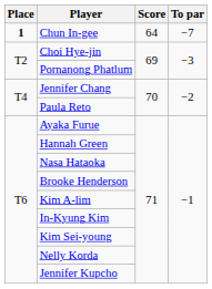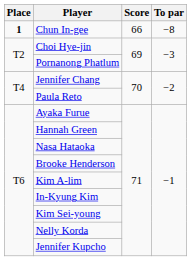 <table class="wikitable">
 <tr>
 <th>Place</th>
 <th>Player</th>
 <th>Score</th>
 <th>To par</th>
 </tr>
 <tr>
 <td align=center><strong>1</strong></td>
 <td> <a href='#'>Chun In-gee</a></td>
-<td align=center>64</td>
-<td align=center>−7</td>
+<td align=center>66</td>
+<td align=center>−8</td>
 </tr>
 <tr>
 <td align=center rowspan=2>T2</td>
 <td> <a href='#'>Choi Hye-jin</a></td>
 <td align=center rowspan=2>69</td>
 <td align=center rowspan=2>−3</td>
 </tr>
 <tr>
 <td> <a href='#'>Pornanong Phatlum</a></td>
 </tr>
 <tr>
 <td align=center rowspan=2>T4</td>
 <td> <a href='#'>Jennifer Chang</a></td>
 <td align=center rowspan=2>70</td>
 <td align=center rowspan=2>−2</td>
 </tr>
 <tr>
 <td> <a href='#'>Paula Reto</a></td>
 </tr>
 <tr>
 <td align=center rowspan=9>T6</td>
 <td> <a href='#'>Ayaka Furue</a></td>
 <td align=center rowspan=9>71</td>
 <td align=center rowspan=9>−1</td>
 </tr>
 <tr>
 <td> <a href='#'>Hannah Green</a></td>
 </tr>
 <tr>
 <td> <a href='#'>Nasa Hataoka</a></td>
 </tr>
 <tr>
 <td> <a href='#'>Brooke Henderson</a></td>
 </tr>
 <tr>
 <td> <a href='#'>Kim A-lim</a></td>
 </tr>
 <tr>
 <td> <a href='#'>In-Kyung Kim</a></td>
 </tr>
 <tr>
 <td> <a href='#'>Kim Sei-young</a></td>
 </tr>
 <tr>
 <td> <a href='#'>Nelly Korda</a></td>
 </tr>
 <tr>
 <td> <a href='#'>Jennifer Kupcho</a></td>
 </tr>
 </table>
